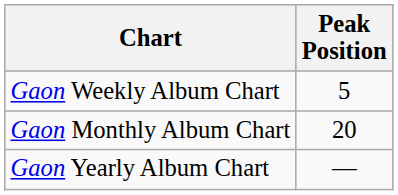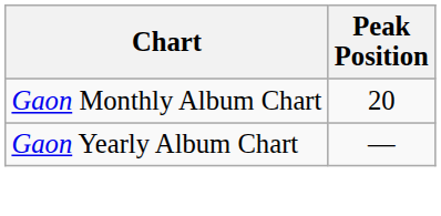 <table class="wikitable sortable">
 <tr>
 <th>Chart</th>
 <th>Peak<br>Position</th>
-</tr>
-<tr>
-<td><em><a href='#'>Gaon</a></em> Weekly Album Chart</td>
-<td style="text-align:center;">5</td>
 </tr>
 <tr>
 <td><em><a href='#'>Gaon</a></em> Monthly Album Chart</td>
 <td style="text-align:center;">20</td>
 </tr>
 <tr>
 <td><em><a href='#'>Gaon</a></em> Yearly Album Chart</td>
 <td style="text-align:center;">—</td>
 </tr>
 </table>
